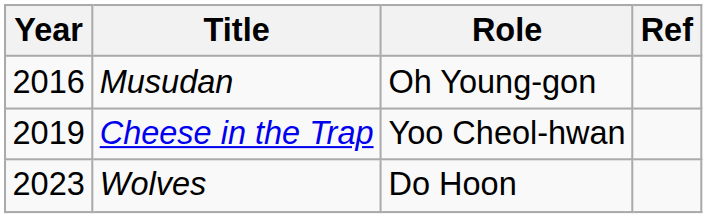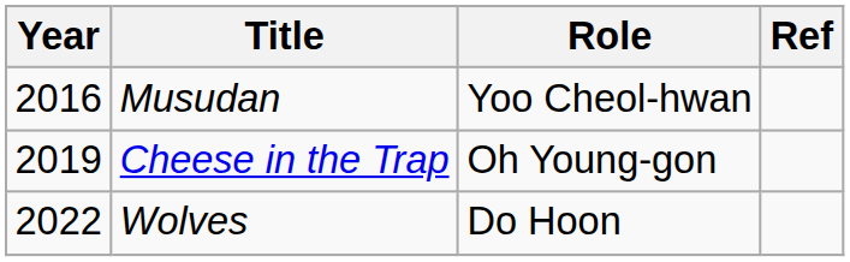 <table class="wikitable sortable">
 <tr>
 <th>Year</th>
 <th>Title</th>
 <th>Role</th>
 <th>Ref</th>
 </tr>
 <tr>
 <td>2016</td>
 <td><em>Musudan</em></td>
-<td>Oh Young-gon</td>
+<td>Yoo Cheol-hwan</td>
 <td></td>
 </tr>
 <tr>
 <td>2019</td>
 <td><em><a href='#'>Cheese in the Trap</a></em></td>
-<td>Yoo Cheol-hwan</td>
+<td>Oh Young-gon</td>
 <td></td>
 </tr>
 <tr>
-<td>2023</td>
+<td>2022</td>
 <td><em>Wolves</em></td>
 <td>Do Hoon</td>
 <td></td>
 </tr>
 </table>
